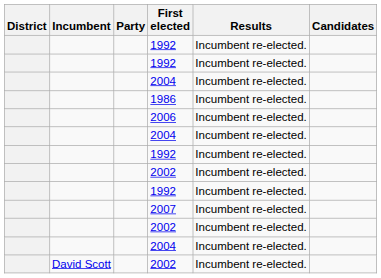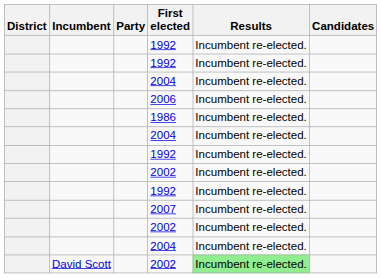 <table class="wikitable sortable">
 <tr valign=bottom>
 <th>District</th>
 <th>Incumbent</th>
 <th>Party</th>
 <th>First<br>elected</th>
 <th>Results</th>
 <th>Candidates</th>
 </tr>
 <tr>
 <th></th>
 <td></td>
 <td></td>
 <td><a href='#'>1992</a></td>
 <td>Incumbent re-elected.</td>
 <td nowrap></td>
 </tr>
 <tr>
 <th></th>
 <td></td>
 <td></td>
 <td><a href='#'>1992</a></td>
 <td>Incumbent re-elected.</td>
 <td nowrap></td>
 </tr>
 <tr>
 <th></th>
 <td></td>
 <td></td>
 <td><a href='#'>2004</a></td>
 <td>Incumbent re-elected.</td>
 <td nowrap></td>
 </tr>
 <tr>
 <th></th>
 <td></td>
 <td></td>
-<td><a href='#'>1986</a></td>
+<td><a href='#'>2006</a></td>
 <td>Incumbent re-elected.</td>
 <td nowrap></td>
 </tr>
 <tr>
 <th></th>
 <td></td>
 <td></td>
-<td><a href='#'>2006</a></td>
+<td><a href='#'>1986</a></td>
 <td>Incumbent re-elected.</td>
 <td nowrap></td>
 </tr>
 <tr>
 <th></th>
 <td></td>
 <td></td>
 <td><a href='#'>2004</a></td>
 <td>Incumbent re-elected.</td>
 <td nowrap></td>
 </tr>
 <tr>
 <th></th>
 <td></td>
 <td></td>
 <td><a href='#'>1992</a></td>
 <td>Incumbent re-elected.</td>
 <td nowrap></td>
 </tr>
 <tr>
 <th></th>
 <td></td>
 <td></td>
 <td><a href='#'>2002</a></td>
 <td>Incumbent re-elected.</td>
 <td nowrap></td>
 </tr>
 <tr>
 <th></th>
 <td></td>
 <td></td>
 <td><a href='#'>1992</a></td>
 <td>Incumbent re-elected.</td>
 <td nowrap></td>
 </tr>
 <tr>
 <th></th>
 <td></td>
 <td></td>
 <td><a href='#'>2007 </a></td>
 <td>Incumbent re-elected.</td>
 <td nowrap></td>
 </tr>
 <tr>
 <th></th>
 <td></td>
 <td></td>
 <td><a href='#'>2002</a></td>
 <td>Incumbent re-elected.</td>
 <td nowrap></td>
 </tr>
 <tr>
 <th></th>
 <td></td>
 <td></td>
 <td><a href='#'>2004</a></td>
 <td>Incumbent re-elected.</td>
 <td nowrap></td>
 </tr>
 <tr>
 <th></th>
 <td><a href='#'>David Scott</a></td>
 <td></td>
 <td><a href='#'>2002</a></td>
-<td>Incumbent re-elected.</td>
+<td style="background: lightgreen;">Incumbent re-elected.</td>
 <td nowrap></td>
 </tr>
 </table>
